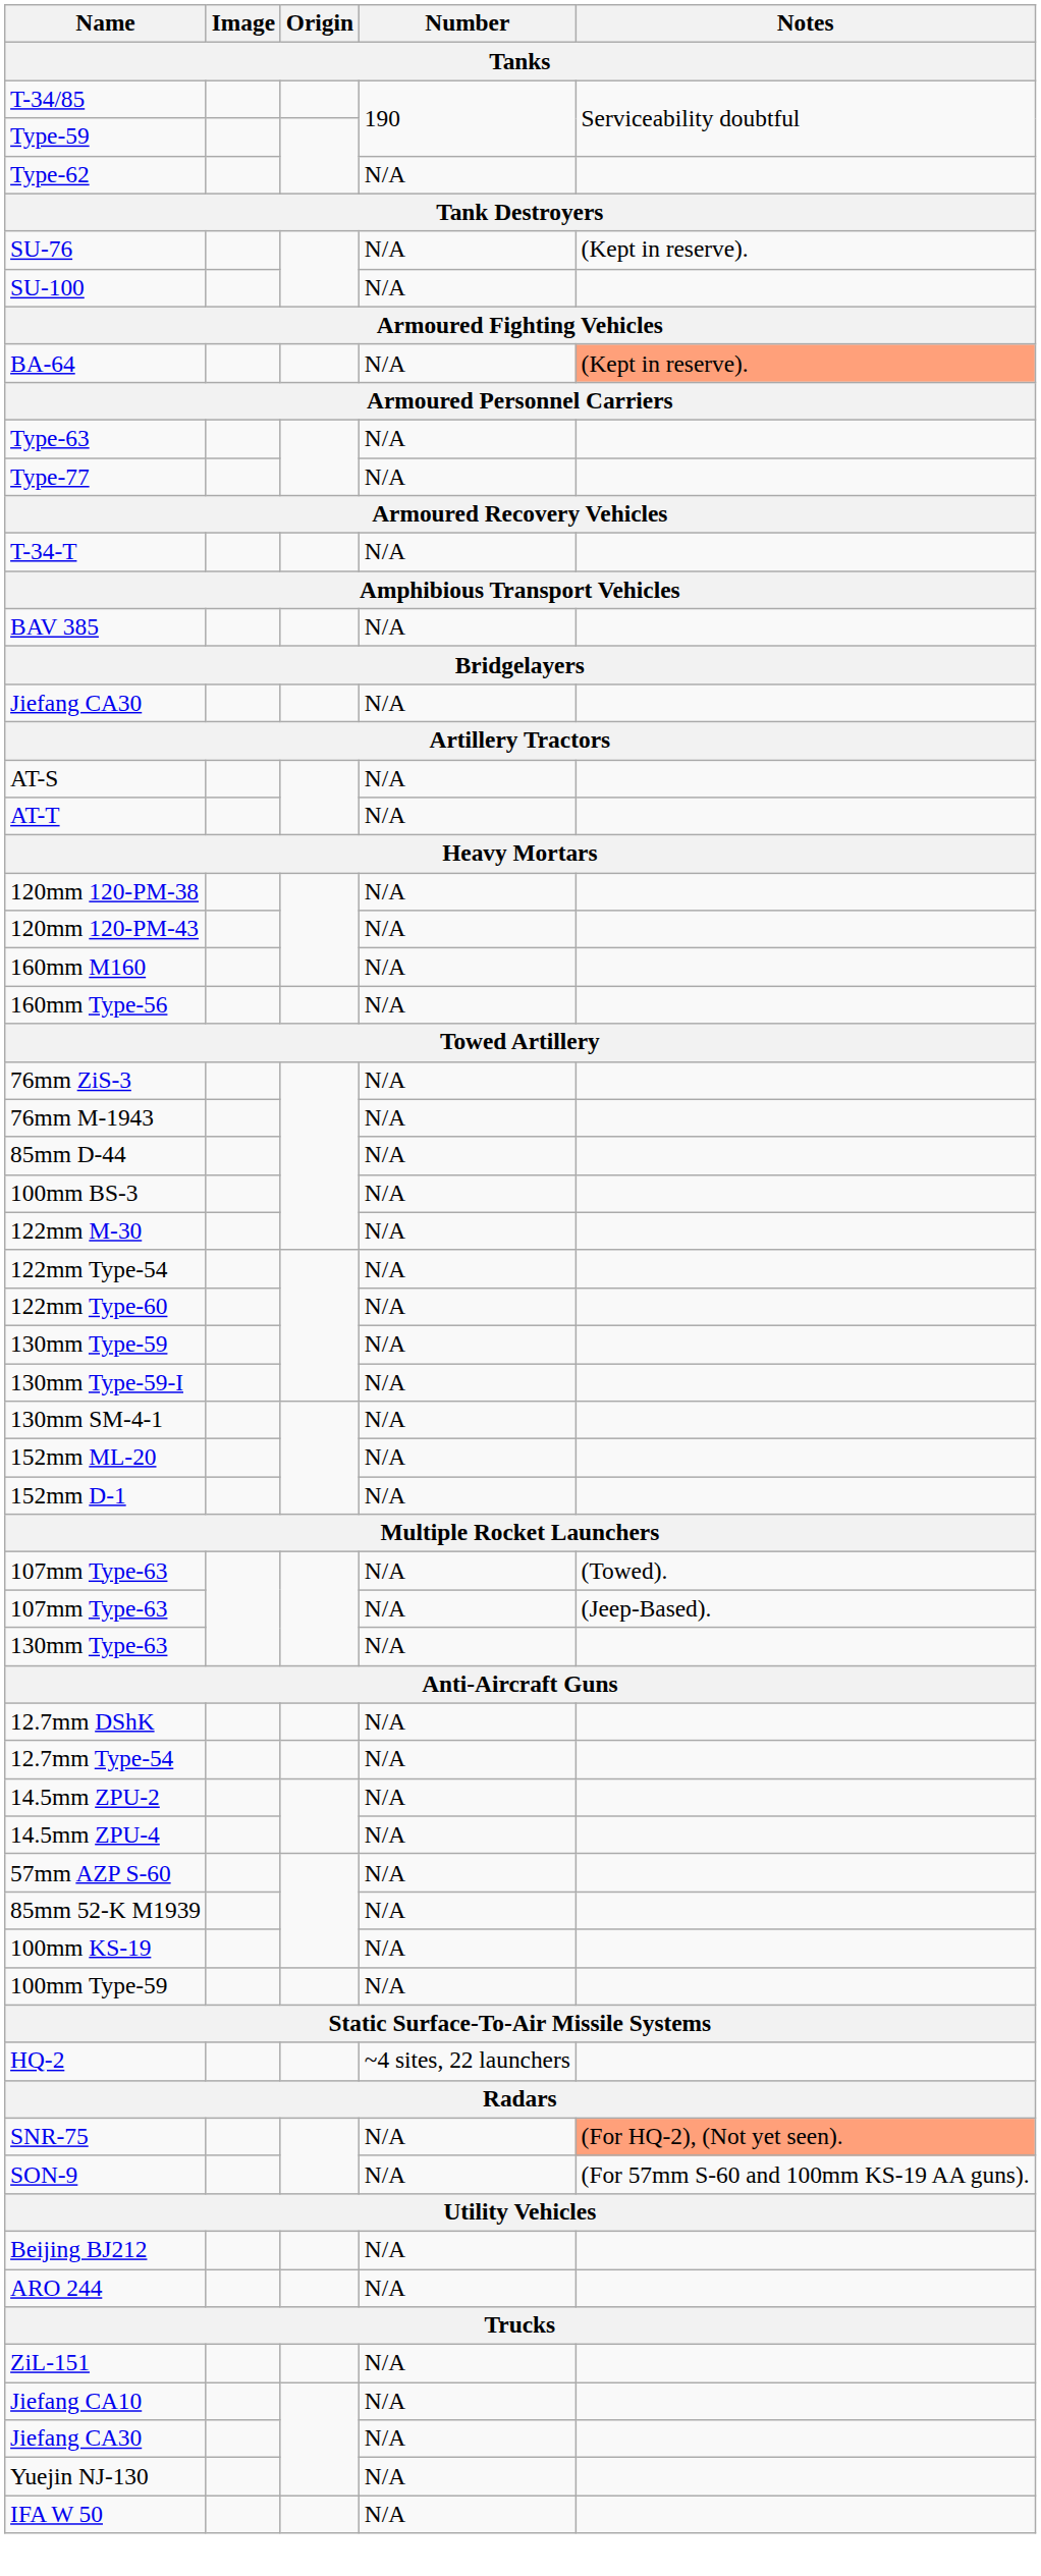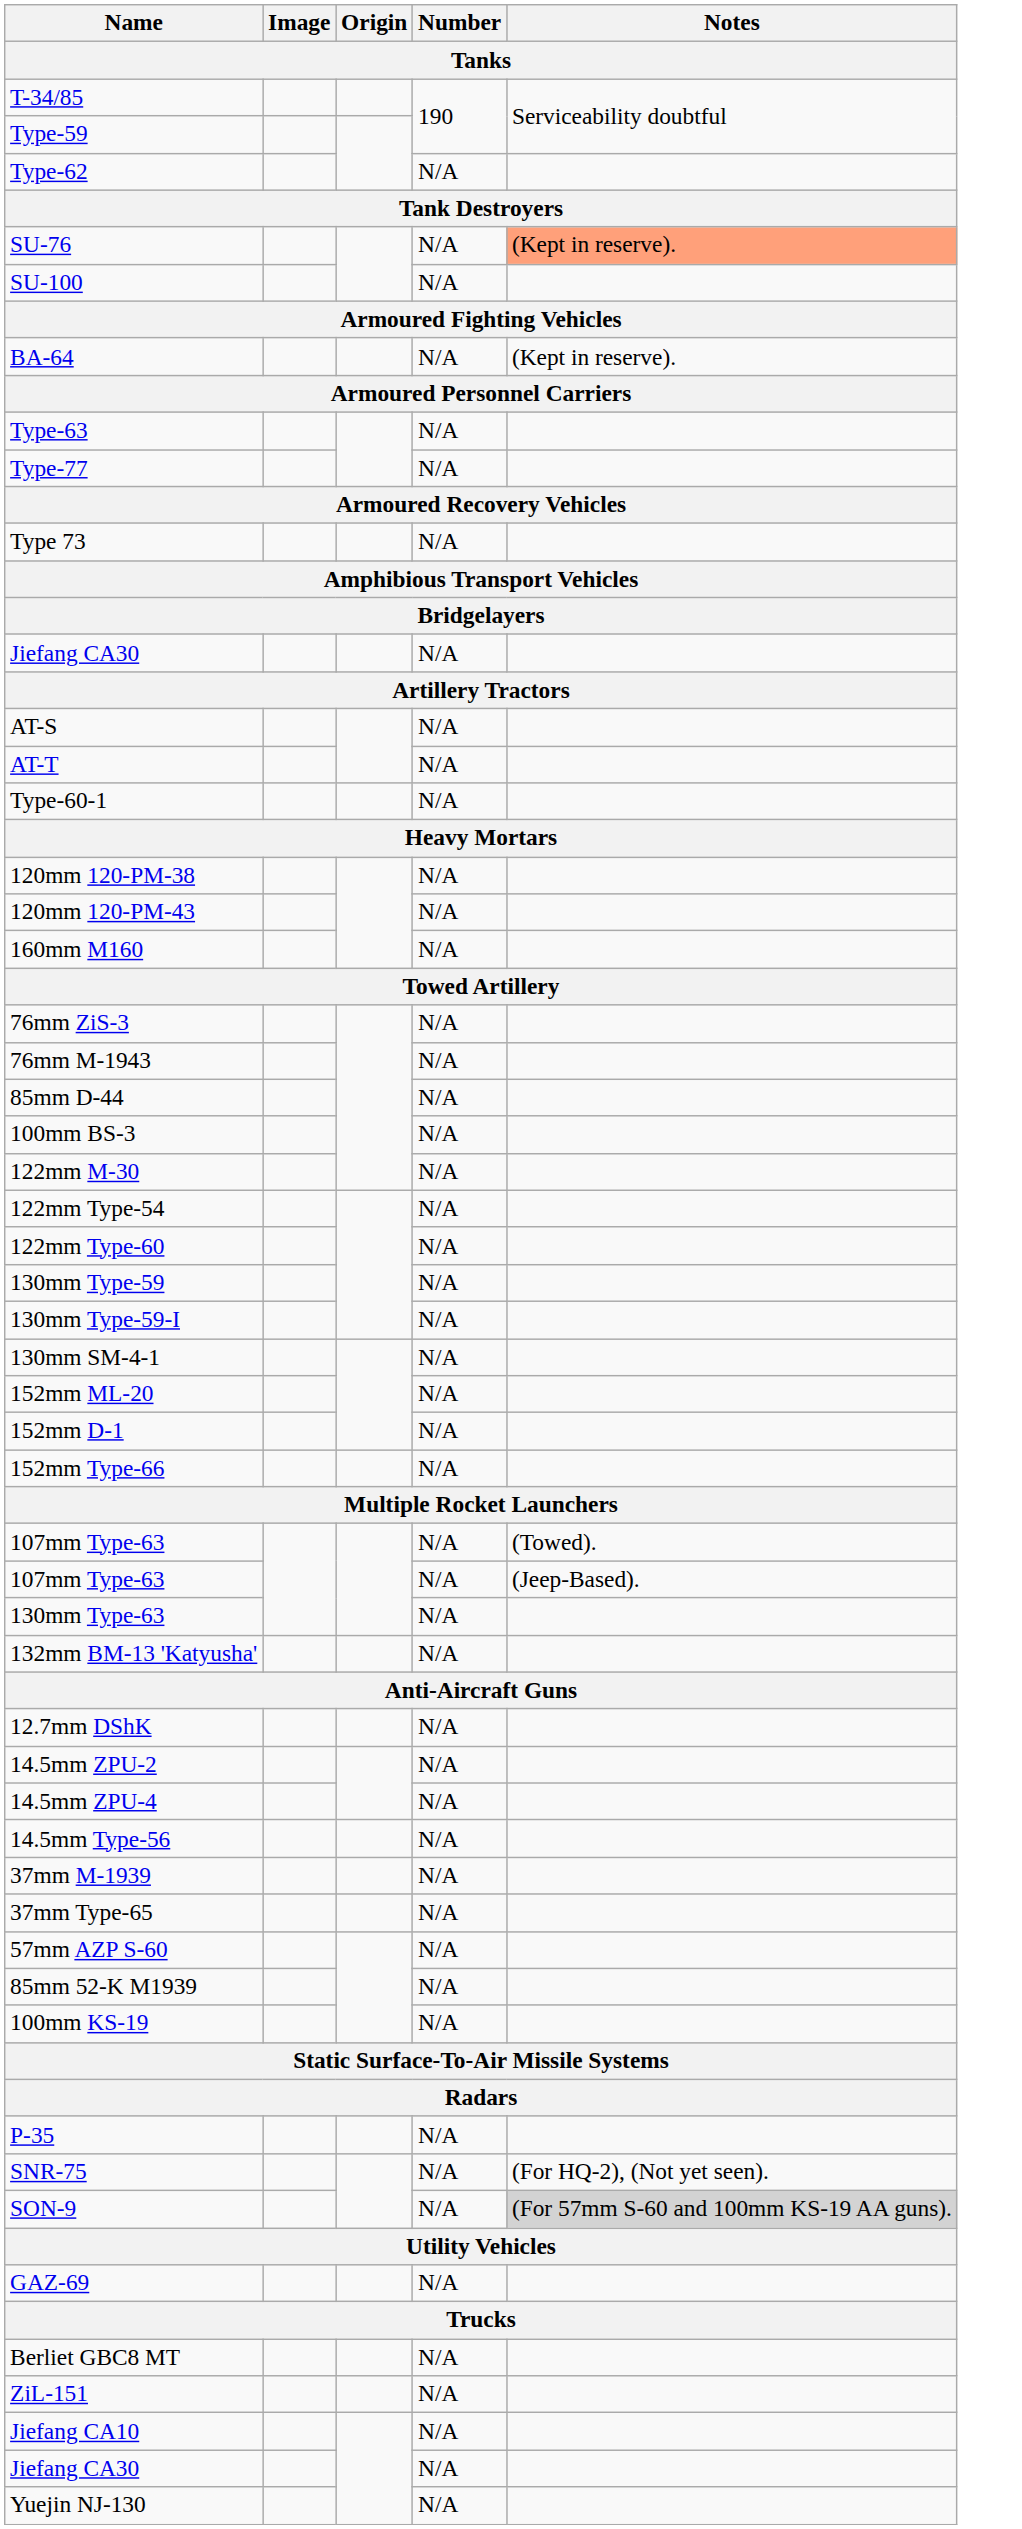 <table class="wikitable">
 <tr>
 <th>Name</th>
 <th>Image</th>
 <th>Origin</th>
 <th>Number</th>
 <th>Notes</th>
 </tr>
 <tr>
 <th colspan="5">Tanks</th>
 </tr>
 <tr>
 <td><a href='#'>T-34/85</a></td>
 <td></td>
 <td></td>
 <td rowspan="2">190 </td>
 <td rowspan="2">Serviceability doubtful<br></td>
 </tr>
 <tr>
 <td><a href='#'>Type-59</a></td>
 <td></td>
 <td rowspan="2"></td>
 </tr>
 <tr>
 <td><a href='#'>Type-62</a></td>
 <td></td>
 <td>N/A</td>
 <td></td>
 </tr>
 <tr>
 <th colspan="5">Tank Destroyers</th>
 </tr>
 <tr>
 <td><a href='#'>SU-76</a></td>
 <td></td>
 <td rowspan="2"></td>
 <td>N/A</td>
-<td>(Kept in reserve).</td>
+<td style="background: lightsalmon;">(Kept in reserve).</td>
 </tr>
 <tr>
 <td><a href='#'>SU-100</a></td>
 <td></td>
 <td>N/A</td>
 <td></td>
 </tr>
 <tr>
 <th colspan="5">Armoured Fighting Vehicles</th>
 </tr>
 <tr>
 <td><a href='#'>BA-64</a></td>
 <td></td>
 <td></td>
 <td>N/A</td>
-<td style="background: lightsalmon;">(Kept in reserve).</td>
+<td>(Kept in reserve).</td>
 </tr>
 <tr>
 <th colspan="5">Armoured Personnel Carriers</th>
 </tr>
 <tr>
 <td><a href='#'>Type-63</a></td>
 <td></td>
 <td rowspan="2"></td>
 <td>N/A</td>
 <td></td>
 </tr>
 <tr>
 <td><a href='#'>Type-77</a></td>
 <td></td>
 <td>N/A</td>
 <td></td>
 </tr>
 <tr>
 <th colspan="5">Armoured Recovery Vehicles</th>
 </tr>
 <tr>
-<td><a href='#'>T-34-T</a></td>
+<td>Type 73</td>
 <td></td>
 <td></td>
 <td>N/A</td>
 <td></td>
 </tr>
 <tr>
 <th colspan="5">Amphibious Transport Vehicles</th>
-</tr>
-<tr>
-<td><a href='#'>BAV 385</a></td>
-<td></td>
-<td></td>
-<td>N/A</td>
-<td></td>
 </tr>
 <tr>
 <th colspan="5">Bridgelayers</th>
 </tr>
 <tr>
 <td><a href='#'>Jiefang CA30</a></td>
 <td></td>
 <td></td>
 <td>N/A</td>
 <td></td>
 </tr>
 <tr>
 <th colspan="5">Artillery Tractors</th>
 </tr>
 <tr>
 <td>AT-S</td>
 <td></td>
 <td rowspan="2"></td>
 <td>N/A</td>
 <td></td>
 </tr>
 <tr>
 <td><a href='#'>AT-T</a></td>
 <td></td>
 <td>N/A</td>
 <td></td>
 </tr>
 <tr>
+<td>Type-60-1</td>
+<td></td>
+<td></td>
+<td>N/A</td>
+<td></td>
+</tr>
+<tr>
 <th colspan="5">Heavy Mortars</th>
 </tr>
 <tr>
 <td>120mm <a href='#'>120-PM-38</a></td>
 <td></td>
 <td rowspan="3"></td>
 <td>N/A</td>
 <td></td>
 </tr>
 <tr>
 <td>120mm <a href='#'>120-PM-43</a></td>
 <td></td>
 <td>N/A</td>
 <td></td>
 </tr>
 <tr>
 <td>160mm <a href='#'>M160</a></td>
-<td></td>
-<td>N/A</td>
-<td></td>
-</tr>
-<tr>
-<td>160mm <a href='#'>Type-56</a></td>
-<td></td>
 <td></td>
 <td>N/A</td>
 <td></td>
 </tr>
 <tr>
 <th colspan="5">Towed Artillery</th>
 </tr>
 <tr>
 <td>76mm <a href='#'>ZiS-3</a></td>
 <td></td>
 <td rowspan="5"></td>
 <td>N/A</td>
 <td></td>
 </tr>
 <tr>
 <td>76mm M-1943</td>
 <td></td>
 <td>N/A</td>
 <td></td>
 </tr>
 <tr>
 <td>85mm D-44</td>
 <td></td>
 <td>N/A</td>
 <td></td>
 </tr>
 <tr>
 <td>100mm BS-3</td>
 <td></td>
 <td>N/A</td>
 <td></td>
 </tr>
 <tr>
 <td>122mm <a href='#'>M-30</a></td>
 <td></td>
 <td>N/A</td>
 <td></td>
 </tr>
 <tr>
 <td>122mm Type-54</td>
 <td></td>
 <td rowspan="4"></td>
 <td>N/A</td>
 <td></td>
 </tr>
 <tr>
 <td>122mm <a href='#'>Type-60</a></td>
 <td></td>
 <td>N/A</td>
 <td></td>
 </tr>
 <tr>
 <td>130mm <a href='#'>Type-59</a></td>
 <td></td>
 <td>N/A</td>
 <td></td>
 </tr>
 <tr>
 <td>130mm <a href='#'>Type-59-I</a></td>
 <td></td>
 <td>N/A</td>
 <td></td>
 </tr>
 <tr>
 <td>130mm SM-4-1</td>
 <td></td>
 <td rowspan="3"></td>
 <td>N/A</td>
 <td></td>
 </tr>
 <tr>
 <td>152mm <a href='#'>ML-20</a></td>
 <td></td>
 <td>N/A</td>
 <td></td>
 </tr>
 <tr>
 <td>152mm <a href='#'>D-1</a></td>
 <td></td>
 <td>N/A</td>
 <td></td>
 </tr>
 <tr>
+<td>152mm <a href='#'>Type-66</a></td>
+<td></td>
+<td></td>
+<td>N/A</td>
+<td></td>
+</tr>
+<tr>
 <th colspan="5">Multiple Rocket Launchers</th>
 </tr>
 <tr>
 <td>107mm <a href='#'>Type-63</a></td>
 <td rowspan="3"></td>
 <td rowspan="3"></td>
 <td>N/A</td>
 <td>(Towed).</td>
 </tr>
 <tr>
 <td>107mm <a href='#'>Type-63</a></td>
 <td>N/A</td>
 <td>(Jeep-Based).</td>
 </tr>
 <tr>
 <td>130mm <a href='#'>Type-63</a></td>
 <td>N/A</td>
 <td></td>
 </tr>
 <tr>
-<th colspan="5">Anti-Aircraft Guns</th>
-</tr>
-<tr>
-<td>12.7mm <a href='#'>DShK</a></td>
+<td>132mm <a href='#'>BM-13 'Katyusha'</a></td>
 <td></td>
 <td></td>
 <td>N/A</td>
 <td></td>
 </tr>
 <tr>
-<td>12.7mm <a href='#'>Type-54</a></td>
+<th colspan="5">Anti-Aircraft Guns</th>
+</tr>
+<tr>
+<td>12.7mm <a href='#'>DShK</a></td>
 <td></td>
 <td></td>
 <td>N/A</td>
 <td></td>
 </tr>
 <tr>
 <td>14.5mm <a href='#'>ZPU-2</a></td>
 <td></td>
 <td rowspan="2"></td>
 <td>N/A</td>
 <td></td>
 </tr>
 <tr>
 <td>14.5mm <a href='#'>ZPU-4</a>  </td>
+<td></td>
+<td>N/A</td>
+<td></td>
+</tr>
+<tr>
+<td>14.5mm <a href='#'>Type-56</a></td>
+<td></td>
+<td></td>
+<td>N/A</td>
+<td></td>
+</tr>
+<tr>
+<td>37mm <a href='#'>M-1939</a></td>
+<td></td>
+<td></td>
+<td>N/A</td>
+<td></td>
+</tr>
+<tr>
+<td>37mm Type-65</td>
+<td></td>
 <td></td>
 <td>N/A</td>
 <td></td>
 </tr>
 <tr>
 <td>57mm <a href='#'>AZP S-60</a></td>
 <td></td>
 <td rowspan="3"></td>
 <td>N/A</td>
 <td></td>
 </tr>
 <tr>
 <td>85mm 52-K M1939</td>
 <td></td>
 <td>N/A</td>
 <td></td>
 </tr>
 <tr>
 <td>100mm <a href='#'>KS-19</a></td>
 <td></td>
 <td>N/A</td>
 <td></td>
 </tr>
 <tr>
-<td>100mm Type-59</td>
+<th colspan="5">Static Surface-To-Air Missile Systems</th>
+</tr>
+<tr>
+<th colspan="5">Radars</th>
+</tr>
+<tr>
+<td><a href='#'>P-35</a></td>
 <td></td>
 <td></td>
 <td>N/A</td>
 <td></td>
 </tr>
 <tr>
-<th colspan="5">Static Surface-To-Air Missile Systems</th>
-</tr>
-<tr>
-<td><a href='#'>HQ-2</a></td>
-<td></td>
-<td></td>
-<td>~4 sites, 22 launchers</td>
-<td></td>
-</tr>
-<tr>
-<th colspan="5">Radars</th>
-</tr>
-<tr>
 <td><a href='#'>SNR-75</a></td>
 <td></td>
 <td rowspan="2"></td>
 <td>N/A</td>
-<td style="background: lightsalmon;">(For HQ-2), (Not yet seen).</td>
+<td>(For HQ-2), (Not yet seen).</td>
 </tr>
 <tr>
 <td><a href='#'>SON-9</a></td>
 <td></td>
 <td>N/A</td>
-<td>(For 57mm S-60 and 100mm KS-19 AA guns).</td>
+<td style="background: lightgrey;">(For 57mm S-60 and 100mm KS-19 AA guns).</td>
 </tr>
 <tr>
 <th colspan="5">Utility Vehicles</th>
 </tr>
 <tr>
-<td><a href='#'>Beijing BJ212</a></td>
-<td></td>
-<td></td>
-<td>N/A</td>
-<td></td>
-</tr>
-<tr>
-<td><a href='#'>ARO 244</a></td>
+<td><a href='#'>GAZ-69</a></td>
 <td></td>
 <td></td>
 <td>N/A</td>
 <td></td>
 </tr>
 <tr>
 <th colspan="5">Trucks</th>
+</tr>
+<tr>
+<td>Berliet GBC8 MT</td>
+<td></td>
+<td></td>
+<td>N/A</td>
+<td></td>
 </tr>
 <tr>
 <td><a href='#'>ZiL-151</a></td>
 <td></td>
 <td></td>
 <td>N/A</td>
 <td></td>
 </tr>
 <tr>
 <td><a href='#'>Jiefang CA10</a></td>
 <td></td>
 <td rowspan="3"></td>
 <td>N/A</td>
 <td></td>
 </tr>
 <tr>
 <td><a href='#'>Jiefang CA30</a></td>
 <td></td>
 <td>N/A</td>
 <td></td>
 </tr>
 <tr>
 <td>Yuejin NJ-130</td>
 <td></td>
 <td>N/A</td>
 <td></td>
 </tr>
-<tr>
-<td><a href='#'>IFA W 50</a></td>
-<td></td>
-<td></td>
-<td>N/A</td>
-<td></td>
-</tr>
 </table>
